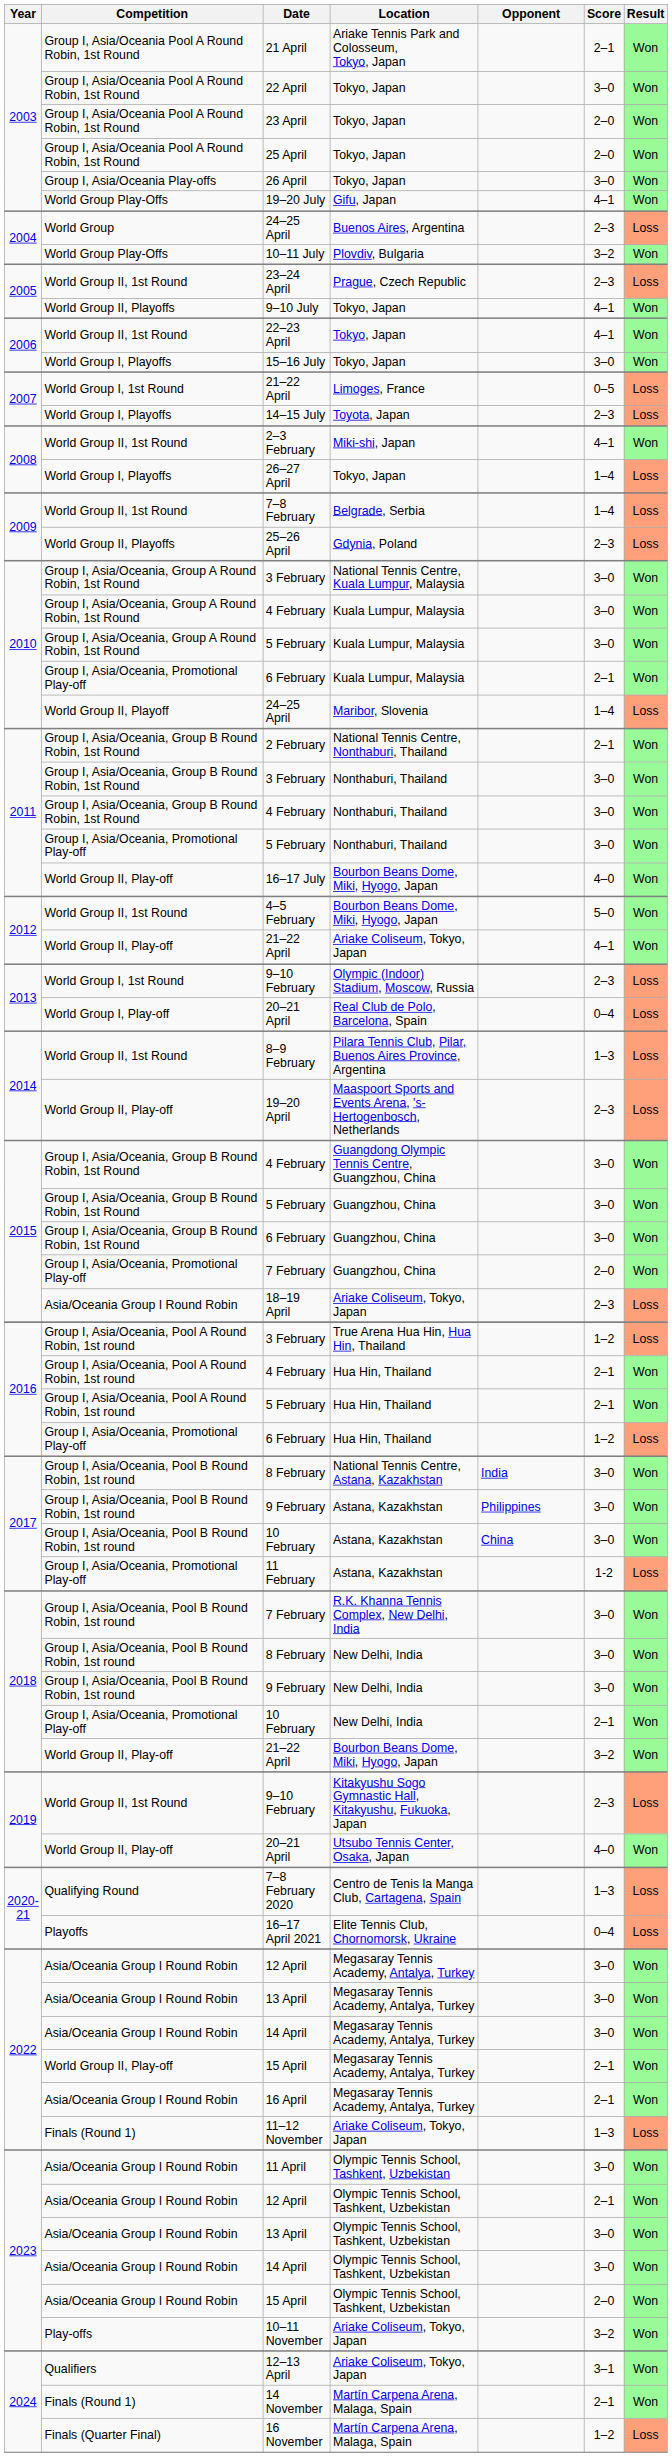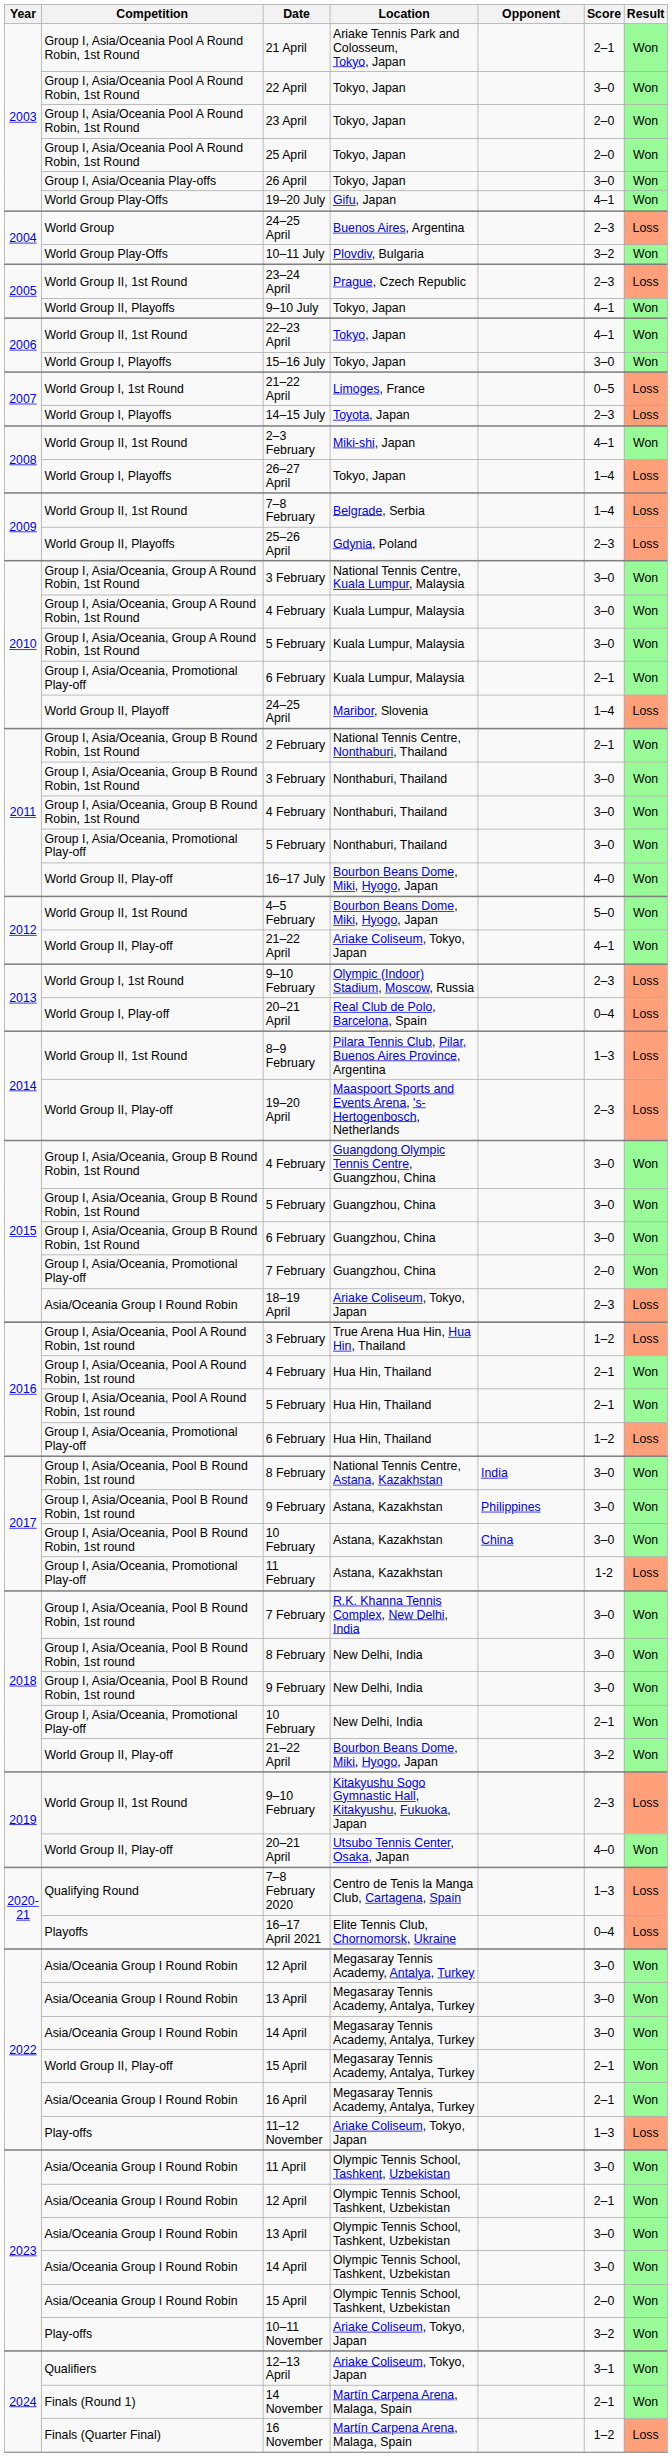 <table class="wikitable">
 <tr>
 <th width="30">Year</th>
 <th width="280">Competition</th>
 <th width="80">Date</th>
 <th width="185">Location</th>
 <th width="130">Opponent</th>
 <th width="40">Score</th>
 <th width="40">Result</th>
 </tr>
 <tr>
 <td align="center" rowspan="6"><a href='#'>2003</a></td>
 <td>Group I, Asia/Oceania Pool A Round Robin, 1st Round</td>
 <td>21 April</td>
 <td>Ariake Tennis Park and Colosseum, <br><a href='#'>Tokyo</a>, Japan</td>
 <td></td>
 <td align="center">2–1</td>
 <td align="center" bgcolor="#98FB98">Won</td>
 </tr>
 <tr>
 <td>Group I, Asia/Oceania Pool A Round Robin, 1st Round</td>
 <td>22 April</td>
 <td>Tokyo, Japan</td>
 <td></td>
 <td align="center">3–0</td>
 <td align="center" bgcolor="#98FB98">Won</td>
 </tr>
 <tr>
 <td>Group I, Asia/Oceania Pool A Round Robin, 1st Round</td>
 <td>23 April</td>
 <td>Tokyo, Japan</td>
 <td></td>
 <td align="center">2–0</td>
 <td align="center" bgcolor="#98FB98">Won</td>
 </tr>
 <tr>
 <td>Group I, Asia/Oceania Pool A Round Robin, 1st Round</td>
 <td>25 April</td>
 <td>Tokyo, Japan</td>
 <td></td>
 <td align="center">2–0</td>
 <td align="center" bgcolor="#98FB98">Won</td>
 </tr>
 <tr>
 <td>Group I, Asia/Oceania Play-offs</td>
 <td>26 April</td>
 <td>Tokyo, Japan</td>
 <td></td>
 <td align="center">3–0</td>
 <td align="center" bgcolor="#98FB98">Won</td>
 </tr>
 <tr>
 <td>World Group Play-Offs</td>
 <td>19–20 July</td>
 <td><a href='#'>Gifu</a>, Japan</td>
 <td></td>
 <td align="center">4–1</td>
 <td align="center" bgcolor="#98FB98">Won</td>
 </tr>
 <tr style="border-top:2px solid gray;">
 <td align="center" rowspan="2"><a href='#'>2004</a></td>
 <td>World Group</td>
 <td>24–25 April</td>
 <td><a href='#'>Buenos Aires</a>, Argentina</td>
 <td></td>
 <td align="center">2–3</td>
 <td align="center" bgcolor="#FFA07A">Loss</td>
 </tr>
 <tr>
 <td>World Group Play-Offs</td>
 <td>10–11 July</td>
 <td><a href='#'>Plovdiv</a>, Bulgaria</td>
 <td></td>
 <td align="center">3–2</td>
 <td align="center" bgcolor="#98FB98">Won</td>
 </tr>
 <tr style="border-top:2px solid gray;">
 <td align="center" rowspan="2"><a href='#'>2005</a></td>
 <td>World Group II, 1st Round</td>
 <td>23–24 April</td>
 <td><a href='#'>Prague</a>, Czech Republic</td>
 <td></td>
 <td align="center">2–3</td>
 <td align="center" bgcolor="#FFA07A">Loss</td>
 </tr>
 <tr>
 <td>World Group II, Playoffs</td>
 <td>9–10 July</td>
 <td>Tokyo, Japan</td>
 <td></td>
 <td align="center">4–1</td>
 <td align="center" bgcolor="#98FB98">Won</td>
 </tr>
 <tr style="border-top:2px solid gray;">
 <td align="center" rowspan="2"><a href='#'>2006</a></td>
 <td>World Group II, 1st Round</td>
 <td>22–23 April</td>
 <td><a href='#'>Tokyo</a>, Japan</td>
 <td></td>
 <td align="center">4–1</td>
 <td align="center" bgcolor="#98FB98">Won</td>
 </tr>
 <tr>
 <td>World Group I, Playoffs</td>
 <td>15–16 July</td>
 <td>Tokyo, Japan</td>
 <td></td>
 <td align="center">3–0</td>
 <td align="center" bgcolor="#98FB98">Won</td>
 </tr>
 <tr style="border-top:2px solid gray;">
 <td align="center" rowspan="2"><a href='#'>2007</a></td>
 <td>World Group I, 1st Round</td>
 <td>21–22 April</td>
 <td><a href='#'>Limoges</a>, France</td>
 <td></td>
 <td align="center">0–5</td>
 <td align="center" bgcolor="#FFA07A">Loss</td>
 </tr>
 <tr>
 <td>World Group I, Playoffs</td>
 <td>14–15 July</td>
 <td><a href='#'>Toyota</a>, Japan</td>
 <td></td>
 <td align="center">2–3</td>
 <td align="center" bgcolor="#FFA07A">Loss</td>
 </tr>
 <tr style="border-top:2px solid gray;">
 <td align="center" rowspan="2"><a href='#'>2008</a></td>
 <td>World Group II, 1st Round</td>
 <td>2–3 February</td>
 <td><a href='#'>Miki-shi</a>, Japan</td>
 <td></td>
 <td align="center">4–1</td>
 <td align="center" bgcolor="#98FB98">Won</td>
 </tr>
 <tr>
 <td>World Group I, Playoffs</td>
 <td>26–27 April</td>
 <td>Tokyo, Japan</td>
 <td></td>
 <td align="center">1–4</td>
 <td align="center" bgcolor="#FFA07A">Loss</td>
 </tr>
 <tr style="border-top:2px solid gray;">
 <td align="center" rowspan="2"><a href='#'>2009</a></td>
 <td>World Group II, 1st Round</td>
 <td>7–8 February</td>
 <td><a href='#'>Belgrade</a>, Serbia</td>
 <td></td>
 <td align="center">1–4</td>
 <td align="center" bgcolor="#FFA07A">Loss</td>
 </tr>
 <tr>
 <td>World Group II, Playoffs</td>
 <td>25–26 April</td>
 <td><a href='#'>Gdynia</a>, Poland</td>
 <td></td>
 <td align="center">2–3</td>
 <td align="center" bgcolor="#FFA07A">Loss</td>
 </tr>
 <tr style="border-top:2px solid gray;">
 <td align="center" rowspan="5"><a href='#'>2010</a></td>
 <td>Group I, Asia/Oceania, Group A Round Robin, 1st Round</td>
 <td>3 February</td>
 <td>National Tennis Centre,<br> <a href='#'>Kuala Lumpur</a>, Malaysia</td>
 <td></td>
 <td align="center">3–0</td>
 <td align="center" bgcolor="#98FB98">Won</td>
 </tr>
 <tr>
 <td>Group I, Asia/Oceania, Group A Round Robin, 1st Round</td>
 <td>4 February</td>
 <td>Kuala Lumpur, Malaysia</td>
 <td></td>
 <td align="center">3–0</td>
 <td align="center" bgcolor="#98FB98">Won</td>
 </tr>
 <tr>
 <td>Group I, Asia/Oceania, Group A Round Robin, 1st Round</td>
 <td>5 February</td>
 <td>Kuala Lumpur, Malaysia</td>
 <td></td>
 <td align="center">3–0</td>
 <td align="center" bgcolor="#98FB98">Won</td>
 </tr>
 <tr>
 <td>Group I, Asia/Oceania, Promotional Play-off</td>
 <td>6 February</td>
 <td>Kuala Lumpur, Malaysia</td>
 <td></td>
 <td align="center">2–1</td>
 <td align="center" bgcolor="#98FB98">Won</td>
 </tr>
 <tr>
 <td>World Group II, Playoff</td>
 <td>24–25 April</td>
 <td><a href='#'>Maribor</a>, Slovenia</td>
 <td></td>
 <td align="center">1–4</td>
 <td align="center" bgcolor="#FFA07A">Loss</td>
 </tr>
 <tr style="border-top:2px solid gray;">
 <td align="center" rowspan="5"><a href='#'>2011</a></td>
 <td>Group I, Asia/Oceania, Group B Round Robin, 1st Round</td>
 <td>2 February</td>
 <td>National Tennis Centre,<br> <a href='#'>Nonthaburi</a>, Thailand</td>
 <td></td>
 <td align="center">2–1</td>
 <td align="center" bgcolor="#98FB98">Won</td>
 </tr>
 <tr>
 <td>Group I, Asia/Oceania, Group B Round Robin, 1st Round</td>
 <td>3 February</td>
 <td>Nonthaburi, Thailand</td>
 <td></td>
 <td align="center">3–0</td>
 <td align="center" bgcolor="#98FB98">Won</td>
 </tr>
 <tr>
 <td>Group I, Asia/Oceania, Group B Round Robin, 1st Round</td>
 <td>4 February</td>
 <td>Nonthaburi, Thailand</td>
 <td></td>
 <td align="center">3–0</td>
 <td align="center" bgcolor="#98FB98">Won</td>
 </tr>
 <tr>
 <td>Group I, Asia/Oceania, Promotional Play-off</td>
 <td>5 February</td>
 <td>Nonthaburi, Thailand</td>
 <td></td>
 <td align="center">3–0</td>
 <td align="center" bgcolor="#98FB98">Won</td>
 </tr>
 <tr>
 <td>World Group II, Play-off</td>
 <td>16–17 July</td>
 <td><a href='#'>Bourbon Beans Dome</a>, <a href='#'>Miki</a>, <a href='#'>Hyogo</a>, Japan</td>
 <td></td>
 <td align="center">4–0</td>
 <td align="center" bgcolor="#98FB98">Won</td>
 </tr>
 <tr style="border-top:2px solid gray;">
 <td align="center" rowspan="2"><a href='#'>2012</a></td>
 <td>World Group II, 1st Round</td>
 <td>4–5 February</td>
 <td><a href='#'>Bourbon Beans Dome</a>, <a href='#'>Miki</a>, <a href='#'>Hyogo</a>, Japan</td>
 <td></td>
 <td align="center">5–0</td>
 <td align="center" bgcolor="#98FB98">Won</td>
 </tr>
 <tr>
 <td>World Group II, Play-off</td>
 <td>21–22 April</td>
 <td><a href='#'>Ariake Coliseum</a>, Tokyo, Japan</td>
 <td></td>
 <td align="center">4–1</td>
 <td align="center" bgcolor="#98FB98">Won</td>
 </tr>
 <tr style="border-top:2px solid gray;">
 <td align="center" rowspan="2"><a href='#'>2013</a></td>
 <td>World Group I, 1st Round</td>
 <td>9–10 February</td>
 <td><a href='#'>Olympic (Indoor) Stadium</a>, <a href='#'>Moscow</a>, Russia</td>
 <td></td>
 <td align="center">2–3</td>
 <td align="center" bgcolor="#FFA07A">Loss</td>
 </tr>
 <tr>
 <td>World Group I, Play-off</td>
 <td>20–21 April</td>
 <td><a href='#'>Real Club de Polo</a>, <a href='#'>Barcelona</a>, Spain</td>
 <td></td>
 <td align="center">0–4</td>
 <td align="center" bgcolor="#FFA07A">Loss</td>
 </tr>
 <tr style="border-top:2px solid gray;">
 <td align="center" rowspan="2"><a href='#'>2014</a></td>
 <td>World Group II, 1st Round</td>
 <td>8–9 February</td>
 <td><a href='#'>Pilara Tennis Club</a>, <a href='#'>Pilar, Buenos Aires Province</a>, Argentina</td>
 <td></td>
 <td align="center">1–3</td>
 <td align="center" bgcolor="#FFA07A">Loss</td>
 </tr>
 <tr>
 <td>World Group II, Play-off</td>
 <td>19–20 April</td>
 <td><a href='#'>Maaspoort Sports and Events Arena</a>, <a href='#'>'s-Hertogenbosch</a>, Netherlands</td>
 <td></td>
 <td align="center">2–3</td>
 <td align="center" bgcolor="#FFA07A">Loss</td>
 </tr>
 <tr style="border-top:2px solid gray;">
 <td align="center" rowspan="5"><a href='#'>2015</a></td>
 <td>Group I, Asia/Oceania, Group B Round Robin, 1st Round</td>
 <td>4 February</td>
 <td><a href='#'>Guangdong Olympic Tennis Centre</a>, Guangzhou, China</td>
 <td></td>
 <td align="center">3–0</td>
 <td align="center" bgcolor="#98FB98">Won</td>
 </tr>
 <tr>
 <td>Group I, Asia/Oceania, Group B Round Robin, 1st Round</td>
 <td>5 February</td>
 <td>Guangzhou, China</td>
 <td></td>
 <td align="center">3–0</td>
 <td align="center" bgcolor="#98FB98">Won</td>
 </tr>
 <tr>
 <td>Group I, Asia/Oceania, Group B Round Robin, 1st Round</td>
 <td>6 February</td>
 <td>Guangzhou, China</td>
 <td></td>
 <td align="center">3–0</td>
 <td align="center" bgcolor="#98FB98">Won</td>
 </tr>
 <tr>
 <td>Group I, Asia/Oceania, Promotional Play-off</td>
 <td>7 February</td>
 <td>Guangzhou, China</td>
 <td></td>
 <td align="center">2–0</td>
 <td align="center" bgcolor="#98FB98">Won</td>
 </tr>
 <tr>
 <td>Asia/Oceania Group I Round Robin</td>
 <td>18–19 April</td>
 <td><a href='#'>Ariake Coliseum</a>, Tokyo, Japan</td>
 <td></td>
 <td align="center">2–3</td>
 <td align="center" bgcolor="#FFA07A">Loss</td>
 </tr>
 <tr>
 </tr>
 <tr style="border-top:2px solid gray;">
 <td align="center" rowspan="4"><a href='#'>2016</a></td>
 <td>Group I, Asia/Oceania, Pool A Round Robin, 1st round</td>
 <td>3 February</td>
 <td>True Arena Hua Hin, <a href='#'>Hua Hin</a>, Thailand</td>
 <td></td>
 <td align="center">1–2</td>
 <td align="center" bgcolor="#FFA07A">Loss</td>
 </tr>
 <tr>
 <td>Group I, Asia/Oceania, Pool A Round Robin, 1st round</td>
 <td>4 February</td>
 <td>Hua Hin, Thailand</td>
 <td></td>
 <td align="center">2–1</td>
 <td align="center" bgcolor="98FB98">Won</td>
 </tr>
 <tr>
 <td>Group I, Asia/Oceania, Pool A Round Robin, 1st round</td>
 <td>5 February</td>
 <td>Hua Hin, Thailand</td>
 <td></td>
 <td align="center">2–1</td>
 <td align="center" bgcolor="98FB98">Won</td>
 </tr>
 <tr>
 <td>Group I, Asia/Oceania, Promotional Play-off</td>
 <td>6 February</td>
 <td>Hua Hin, Thailand</td>
 <td></td>
 <td align="center">1–2</td>
 <td align="center" bgcolor="#FFA07A">Loss</td>
 </tr>
 <tr style="border-top:2px solid gray;">
 <td align="center" rowspan="4"><a href='#'>2017</a></td>
 <td>Group I, Asia/Oceania, Pool B Round Robin, 1st round</td>
 <td>8 February</td>
 <td>National Tennis Centre, <a href='#'>Astana</a>, <a href='#'>Kazakhstan</a></td>
 <td> <a href='#'>India</a></td>
 <td align="center">3–0</td>
 <td align="center" bgcolor="98FB98">Won</td>
 </tr>
 <tr>
 <td>Group I, Asia/Oceania, Pool B Round Robin, 1st round</td>
 <td>9 February</td>
 <td>Astana, Kazakhstan</td>
 <td> <a href='#'>Philippines</a></td>
 <td align="center">3–0</td>
 <td align="center" bgcolor="98FB98">Won</td>
 </tr>
 <tr>
 <td>Group I, Asia/Oceania, Pool B Round Robin, 1st round</td>
 <td>10 February</td>
 <td>Astana, Kazakhstan</td>
 <td> <a href='#'>China</a></td>
 <td align="center">3–0</td>
 <td align="center" bgcolor="98FB98">Won</td>
 </tr>
 <tr>
 <td>Group I, Asia/Oceania, Promotional Play-off</td>
 <td>11 February</td>
 <td>Astana, Kazakhstan</td>
 <td></td>
 <td align="center">1-2</td>
 <td align="center" bgcolor="FFA07A">Loss</td>
 </tr>
 <tr style="border-top:2px solid gray;">
 <td align="center" rowspan="5"><a href='#'>2018</a></td>
 <td>Group I, Asia/Oceania, Pool B Round Robin, 1st round</td>
 <td>7 February</td>
 <td><a href='#'>R.K. Khanna Tennis Complex</a>, <a href='#'>New Delhi</a>, <a href='#'>India</a></td>
 <td></td>
 <td align="center">3–0</td>
 <td align="center" bgcolor="98FB98">Won</td>
 </tr>
 <tr>
 <td>Group I, Asia/Oceania, Pool B Round Robin, 1st round</td>
 <td>8 February</td>
 <td>New Delhi, India</td>
 <td></td>
 <td align="center">3–0</td>
 <td align="center" bgcolor="98FB98">Won</td>
 </tr>
 <tr>
 <td>Group I, Asia/Oceania, Pool B Round Robin, 1st round</td>
 <td>9 February</td>
 <td>New Delhi, India</td>
 <td></td>
 <td align="center">3–0</td>
 <td align="center" bgcolor="98FB98">Won</td>
 </tr>
 <tr>
 <td>Group I, Asia/Oceania, Promotional Play-off</td>
 <td>10 February</td>
 <td>New Delhi, India</td>
 <td></td>
 <td align="center">2–1</td>
 <td align="center" bgcolor="98FB98">Won</td>
 </tr>
 <tr>
 <td>World Group II, Play-off</td>
 <td>21–22 April</td>
 <td><a href='#'>Bourbon Beans Dome</a>, <a href='#'>Miki</a>, <a href='#'>Hyogo</a>, Japan</td>
 <td></td>
 <td align="center">3–2</td>
 <td align="center" bgcolor="98FB98">Won</td>
 </tr>
 <tr style="border-top:2px solid gray;">
 <td align="center" rowspan="2"><a href='#'>2019</a></td>
 <td>World Group II, 1st Round</td>
 <td>9–10 February</td>
 <td><a href='#'>Kitakyushu Sogo Gymnastic Hall</a>, <a href='#'>Kitakyushu</a>, <a href='#'>Fukuoka</a>, Japan</td>
 <td></td>
 <td align="center">2–3</td>
 <td align="center" bgcolor="FFA07A">Loss</td>
 </tr>
 <tr>
 <td>World Group II, Play-off</td>
 <td>20–21 April</td>
 <td><a href='#'>Utsubo Tennis Center</a>, <a href='#'>Osaka</a>, Japan</td>
 <td></td>
 <td align="center">4–0</td>
 <td align="center" bgcolor="98FB98">Won</td>
 </tr>
 <tr style="border-top:2px solid gray;">
 <td align="center" rowspan="2"><a href='#'>2020-21</a></td>
 <td>Qualifying Round</td>
 <td>7–8 February 2020</td>
 <td>Centro de Tenis la Manga Club, <a href='#'>Cartagena</a>, <a href='#'>Spain</a></td>
 <td></td>
 <td align="center">1–3</td>
 <td align="center" bgcolor="FFA07A">Loss</td>
 </tr>
 <tr>
 <td>Playoffs</td>
 <td>16–17 April 2021</td>
 <td>Elite Tennis Club, <a href='#'>Chornomorsk</a>, <a href='#'>Ukraine</a></td>
 <td></td>
 <td align="center">0–4</td>
 <td align="center" bgcolor="FFA07A">Loss</td>
 </tr>
 <tr style="border-top:2px solid gray;">
 <td align="center" rowspan="6"><a href='#'>2022</a></td>
 <td>Asia/Oceania Group I Round Robin</td>
 <td>12 April</td>
 <td>Megasaray Tennis Academy, <a href='#'>Antalya</a>, <a href='#'>Turkey</a></td>
 <td></td>
 <td align="center">3–0</td>
 <td align="center" bgcolor="98FB98">Won</td>
 </tr>
 <tr>
 <td>Asia/Oceania Group I Round Robin</td>
 <td>13 April</td>
 <td>Megasaray Tennis Academy, Antalya, Turkey</td>
 <td></td>
 <td align="center">3–0</td>
 <td align="center" bgcolor="98FB98">Won</td>
 </tr>
 <tr>
 <td>Asia/Oceania Group I Round Robin</td>
 <td>14 April</td>
 <td>Megasaray Tennis Academy, Antalya, Turkey</td>
 <td></td>
 <td align="center">3–0</td>
 <td align="center" bgcolor="98FB98">Won</td>
 </tr>
 <tr>
 <td>World Group II, Play-off</td>
 <td>15 April</td>
 <td>Megasaray Tennis Academy, Antalya, Turkey</td>
 <td></td>
 <td align="center">2–1</td>
 <td align="center" bgcolor="98FB98">Won</td>
 </tr>
 <tr>
 <td>Asia/Oceania Group I Round Robin</td>
 <td>16 April</td>
 <td>Megasaray Tennis Academy, Antalya, Turkey</td>
 <td></td>
 <td align="center">2–1</td>
 <td align="center" bgcolor="98FB98">Won</td>
 </tr>
 <tr>
-<td>Finals (Round 1)</td>
+<td>Play-offs</td>
 <td>11–12 November</td>
 <td><a href='#'>Ariake Coliseum</a>, Tokyo, Japan</td>
 <td></td>
 <td align="center">1–3</td>
 <td align="center" bgcolor="FFA07A">Loss</td>
 </tr>
 <tr style="border-top:2px solid gray;">
 <td align="center" rowspan="6"><a href='#'>2023</a></td>
 <td>Asia/Oceania Group I Round Robin</td>
 <td>11 April</td>
 <td>Olympic Tennis School, <a href='#'>Tashkent</a>, <a href='#'>Uzbekistan</a></td>
 <td></td>
 <td align="center">3–0</td>
 <td align="center" bgcolor="98FB98">Won</td>
 </tr>
 <tr>
 <td>Asia/Oceania Group I Round Robin</td>
 <td>12 April</td>
 <td>Olympic Tennis School, Tashkent, Uzbekistan</td>
 <td></td>
 <td align="center">2–1</td>
 <td align="center" bgcolor="98FB98">Won</td>
 </tr>
 <tr>
 <td>Asia/Oceania Group I Round Robin</td>
 <td>13 April</td>
 <td>Olympic Tennis School, Tashkent, Uzbekistan</td>
 <td></td>
 <td align="center">3–0</td>
 <td align="center" bgcolor="98FB98">Won</td>
 </tr>
 <tr>
 <td>Asia/Oceania Group I Round Robin</td>
 <td>14 April</td>
 <td>Olympic Tennis School, Tashkent, Uzbekistan</td>
 <td></td>
 <td align="center">3–0</td>
 <td align="center" bgcolor="98FB98">Won</td>
 </tr>
 <tr>
 <td>Asia/Oceania Group I Round Robin</td>
 <td>15 April</td>
 <td>Olympic Tennis School, Tashkent, Uzbekistan</td>
 <td></td>
 <td align="center">2–0</td>
 <td align="center" bgcolor="98FB98">Won</td>
 </tr>
 <tr>
 <td>Play-offs</td>
 <td>10–11 November</td>
 <td><a href='#'>Ariake Coliseum</a>, Tokyo, Japan</td>
 <td></td>
 <td align="center">3–2</td>
 <td align="center" bgcolor="98FB98">Won</td>
 </tr>
 <tr style="border-top:2px solid gray;">
 <td align="center" rowspan="3"><a href='#'>2024</a></td>
 <td>Qualifiers</td>
 <td>12–13 April</td>
 <td><a href='#'>Ariake Coliseum</a>, Tokyo, Japan</td>
 <td></td>
 <td align="center">3–1</td>
 <td align="center" bgcolor="98FB98">Won</td>
 </tr>
 <tr>
 <td>Finals (Round 1)</td>
 <td>14 November</td>
 <td><a href='#'>Martín Carpena Arena</a>, Malaga, Spain</td>
 <td></td>
 <td align="center">2–1</td>
 <td align="center" bgcolor="98FB98">Won</td>
 </tr>
 <tr>
 <td>Finals (Quarter Final)</td>
 <td>16 November</td>
 <td><a href='#'>Martín Carpena Arena</a>, Malaga, Spain</td>
 <td></td>
 <td align="center">1–2</td>
 <td align="center" bgcolor="FFA07A">Loss</td>
 </tr>
 <tr style="border-top:2px solid gray;">
 </tr>
 </table>
